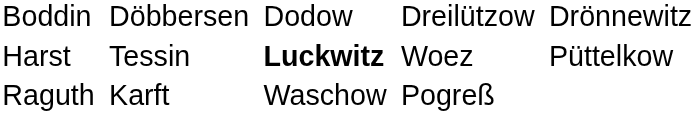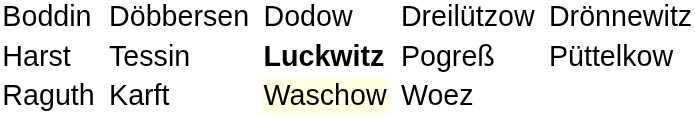 <table>
 <tr>
 <td>Boddin</td>
 <td></td>
 <td>Döbbersen</td>
 <td></td>
 <td>Dodow</td>
 <td></td>
 <td>Dreilützow</td>
 <td></td>
 <td>Drönnewitz</td>
 </tr>
 <tr>
 <td>Harst</td>
 <td></td>
 <td>Tessin</td>
 <td></td>
 <td><strong>Luckwitz</strong></td>
 <td></td>
-<td>Woez</td>
+<td>Pogreß</td>
 <td></td>
 <td>Püttelkow</td>
 </tr>
 <tr>
 <td>Raguth</td>
 <td></td>
 <td>Karft</td>
 <td></td>
-<td>Waschow</td>
+<td style="background: lightyellow;">Waschow</td>
 <td></td>
-<td>Pogreß</td>
+<td>Woez</td>
 </tr>
 </table>
